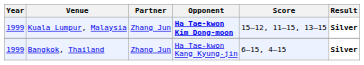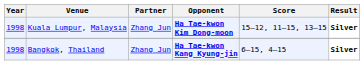 <table class="sortable wikitable" style="font-size: 90%;">
 <tr>
 <th>Year</th>
 <th>Venue</th>
 <th>Partner</th>
 <th>Opponent</th>
 <th>Score</th>
 <th>Result</th>
 </tr>
 <tr style="background:#ECF2FF">
-<td align="center"><a href='#'>1999</a></td>
+<td align="center"><a href='#'>1998</a></td>
 <td align="left"><a href='#'>Kuala Lumpur</a>, <a href='#'>Malaysia</a></td>
 <td align="left"> <a href='#'>Zhang Jun</a></td>
 <td align="left"><strong> <a href='#'>Ha Tae-kwon</a> <br>  <a href='#'>Kim Dong-moon</a></strong></td>
 <td align="left">15–12, 11–15, 13–15</td>
 <td style="text-align:left; background:white"> <strong>Silver</strong></td>
 </tr>
 <tr>
 </tr>
 <tr style="background:#ECF2FF">
-<td align="center"><a href='#'>1999</a></td>
+<td align="center"><a href='#'>1998</a></td>
 <td align="left"><a href='#'>Bangkok</a>, <a href='#'>Thailand</a></td>
 <td align="left"> <a href='#'>Zhang Jun</a></td>
-<td align="left"> <a href='#'>Ha Tae-kwon</a> <br>  <a href='#'>Kang Kyung-jin</a></td>
+<td align="left"><strong> <a href='#'>Ha Tae-kwon</a> <br>  <a href='#'>Kang Kyung-jin</a></strong></td>
 <td align="left">6–15, 4–15</td>
 <td style="text-align:left; background:white"> <strong>Silver</strong></td>
 </tr>
 </table>
